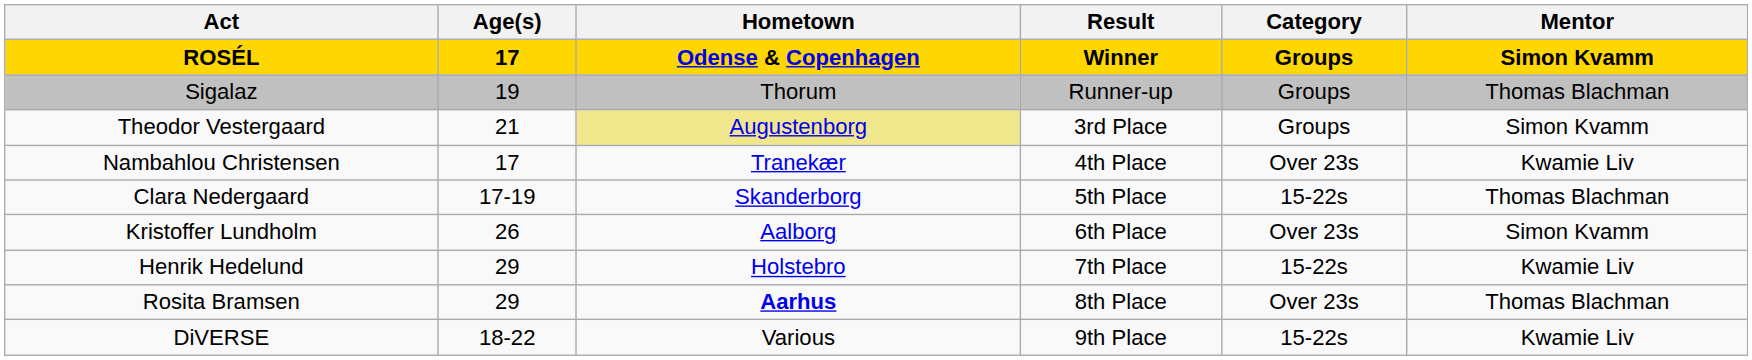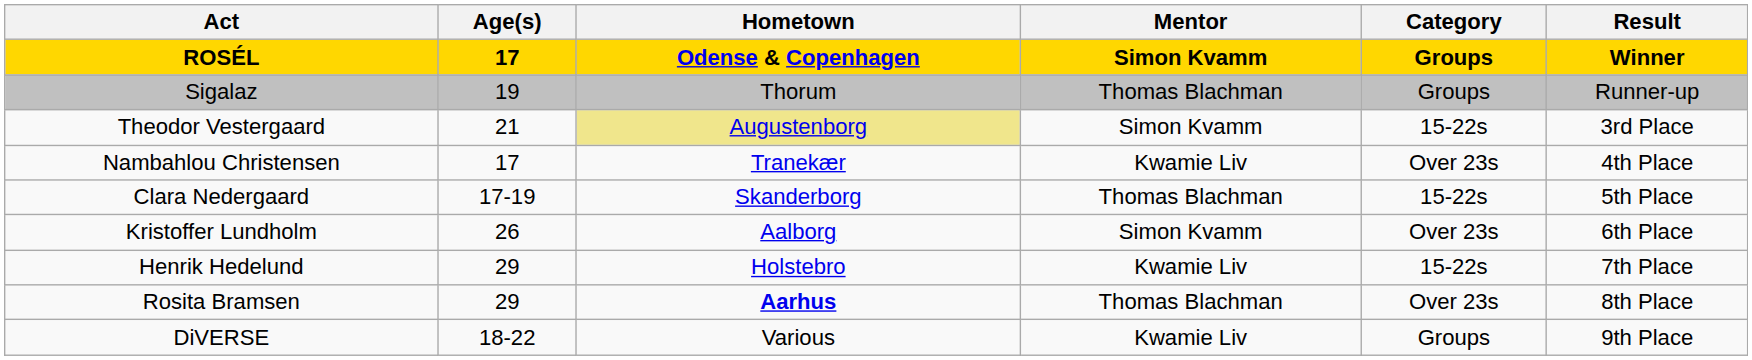 <table class="wikitable sortable" style="width:100%; text-align:center;">
 <tr>
 <th>Act</th>
 <th>Age(s)</th>
 <th>Hometown</th>
+<th>Mentor</th>
+<th>Category</th>
 <th>Result</th>
-<th>Category</th>
-<th>Mentor</th>
 </tr>
 <tr style="background:gold">
 <td><strong>ROSÉL</strong></td>
 <td><strong>17</strong></td>
 <td><strong><a href='#'>Odense</a> & <a href='#'>Copenhagen</a></strong></td>
+<td><strong>Simon Kvamm</strong></td>
+<td><strong>Groups</strong></td>
 <td><strong>Winner</strong></td>
-<td><strong>Groups</strong></td>
-<td><strong>Simon Kvamm</strong></td>
 </tr>
 <tr style="background:silver">
 <td>Sigalaz</td>
 <td>19</td>
 <td>Thorum</td>
+<td>Thomas Blachman</td>
+<td>Groups</td>
 <td>Runner-up</td>
-<td>Groups</td>
-<td>Thomas Blachman</td>
 </tr>
 <tr>
 <td>Theodor Vestergaard</td>
 <td>21</td>
 <td style="background: khaki;"><a href='#'>Augustenborg</a></td>
+<td>Simon Kvamm</td>
+<td>15-22s</td>
 <td>3rd Place</td>
-<td>Groups</td>
-<td>Simon Kvamm</td>
 </tr>
 <tr>
 <td>Nambahlou Christensen</td>
 <td>17</td>
 <td><a href='#'>Tranekær</a></td>
+<td>Kwamie Liv</td>
+<td>Over 23s</td>
 <td>4th Place</td>
-<td>Over 23s</td>
-<td>Kwamie Liv</td>
 </tr>
 <tr>
 <td>Clara Nedergaard</td>
 <td>17-19</td>
 <td><a href='#'>Skanderborg</a></td>
+<td>Thomas Blachman</td>
+<td>15-22s</td>
 <td>5th Place</td>
-<td>15-22s</td>
-<td>Thomas Blachman</td>
 </tr>
 <tr>
 <td>Kristoffer Lundholm</td>
 <td>26</td>
 <td><a href='#'>Aalborg</a></td>
+<td>Simon Kvamm</td>
+<td>Over 23s</td>
 <td>6th Place</td>
-<td>Over 23s</td>
-<td>Simon Kvamm</td>
 </tr>
 <tr>
 <td>Henrik Hedelund</td>
 <td>29</td>
 <td><a href='#'>Holstebro</a></td>
+<td>Kwamie Liv</td>
+<td>15-22s</td>
 <td>7th Place</td>
-<td>15-22s</td>
-<td>Kwamie Liv</td>
 </tr>
 <tr>
 <td>Rosita Bramsen</td>
 <td>29</td>
 <td><strong><a href='#'>Aarhus</a></strong></td>
+<td>Thomas Blachman</td>
+<td>Over 23s</td>
 <td>8th Place</td>
-<td>Over 23s</td>
-<td>Thomas Blachman</td>
 </tr>
 <tr>
 <td>DiVERSE</td>
 <td>18-22</td>
 <td>Various</td>
+<td>Kwamie Liv</td>
+<td>Groups</td>
 <td>9th Place</td>
-<td>15-22s</td>
-<td>Kwamie Liv</td>
 </tr>
 </table>
